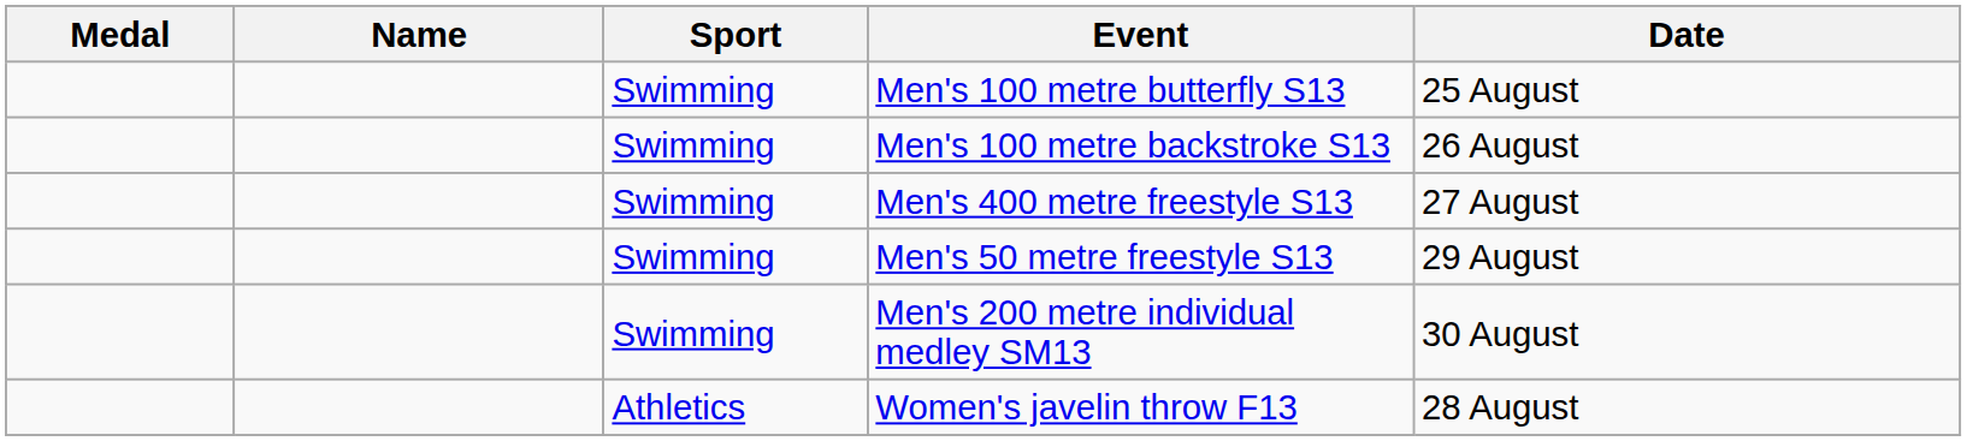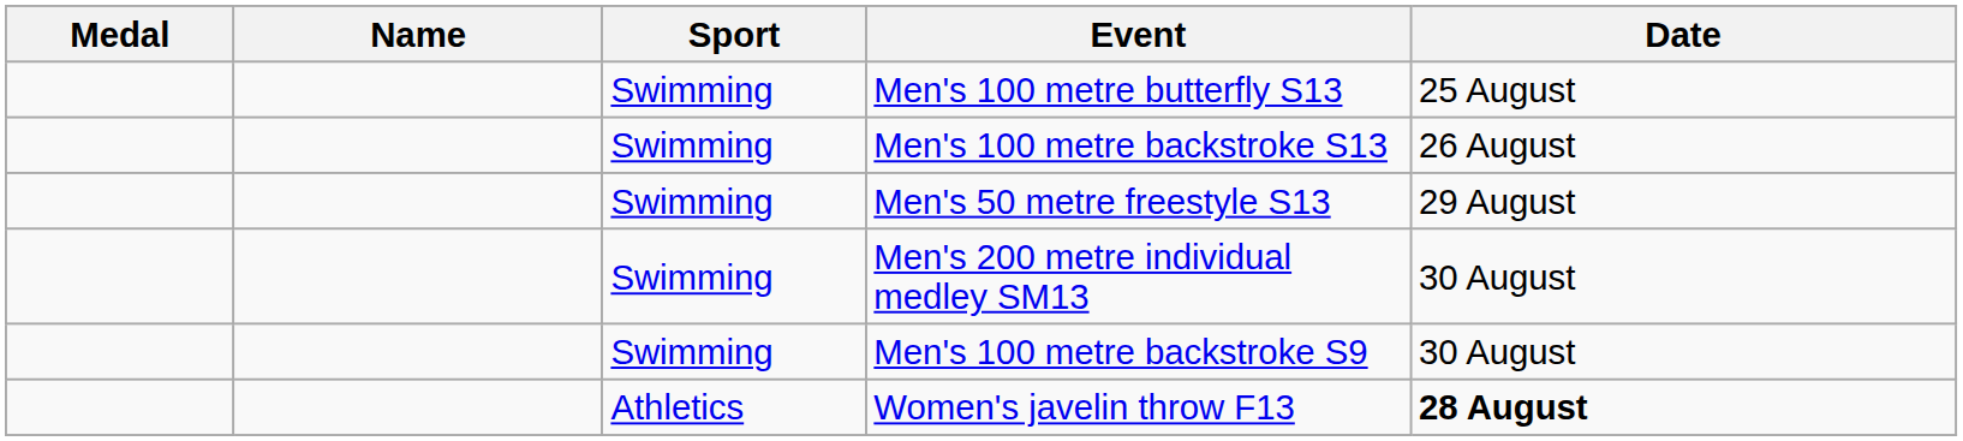 <table class="wikitable sortable" style="font-size:95%">
 <tr>
 <th style="width:6em">Medal</th>
 <th style="width:10em">Name</th>
 <th style="width:7em">Sport</th>
 <th style="width:15em">Event</th>
 <th style="width:15em">Date</th>
 </tr>
 <tr>
 <td></td>
 <td></td>
 <td><a href='#'>Swimming</a></td>
 <td><a href='#'>Men's 100 metre butterfly S13</a></td>
 <td>25 August</td>
 </tr>
 <tr>
 <td></td>
 <td></td>
 <td><a href='#'>Swimming</a></td>
 <td><a href='#'>Men's 100 metre backstroke S13</a></td>
 <td>26 August</td>
 </tr>
 <tr>
 <td></td>
 <td></td>
 <td><a href='#'>Swimming</a></td>
-<td><a href='#'>Men's 400 metre freestyle S13</a></td>
-<td>27 August</td>
-</tr>
-<tr>
-<td></td>
-<td></td>
-<td><a href='#'>Swimming</a></td>
 <td><a href='#'>Men's 50 metre freestyle S13</a></td>
 <td>29 August</td>
 </tr>
 <tr>
 <td></td>
 <td></td>
 <td><a href='#'>Swimming</a></td>
 <td><a href='#'>Men's 200 metre individual medley SM13</a></td>
 <td>30 August</td>
 </tr>
 <tr>
 <td></td>
 <td></td>
+<td><a href='#'>Swimming</a></td>
+<td><a href='#'>Men's 100 metre backstroke S9</a></td>
+<td>30 August</td>
+</tr>
+<tr>
+<td></td>
+<td></td>
 <td><a href='#'>Athletics</a></td>
 <td><a href='#'>Women's javelin throw F13</a></td>
-<td>28 August</td>
+<td><strong>28 August</strong></td>
 </tr>
 </table>
